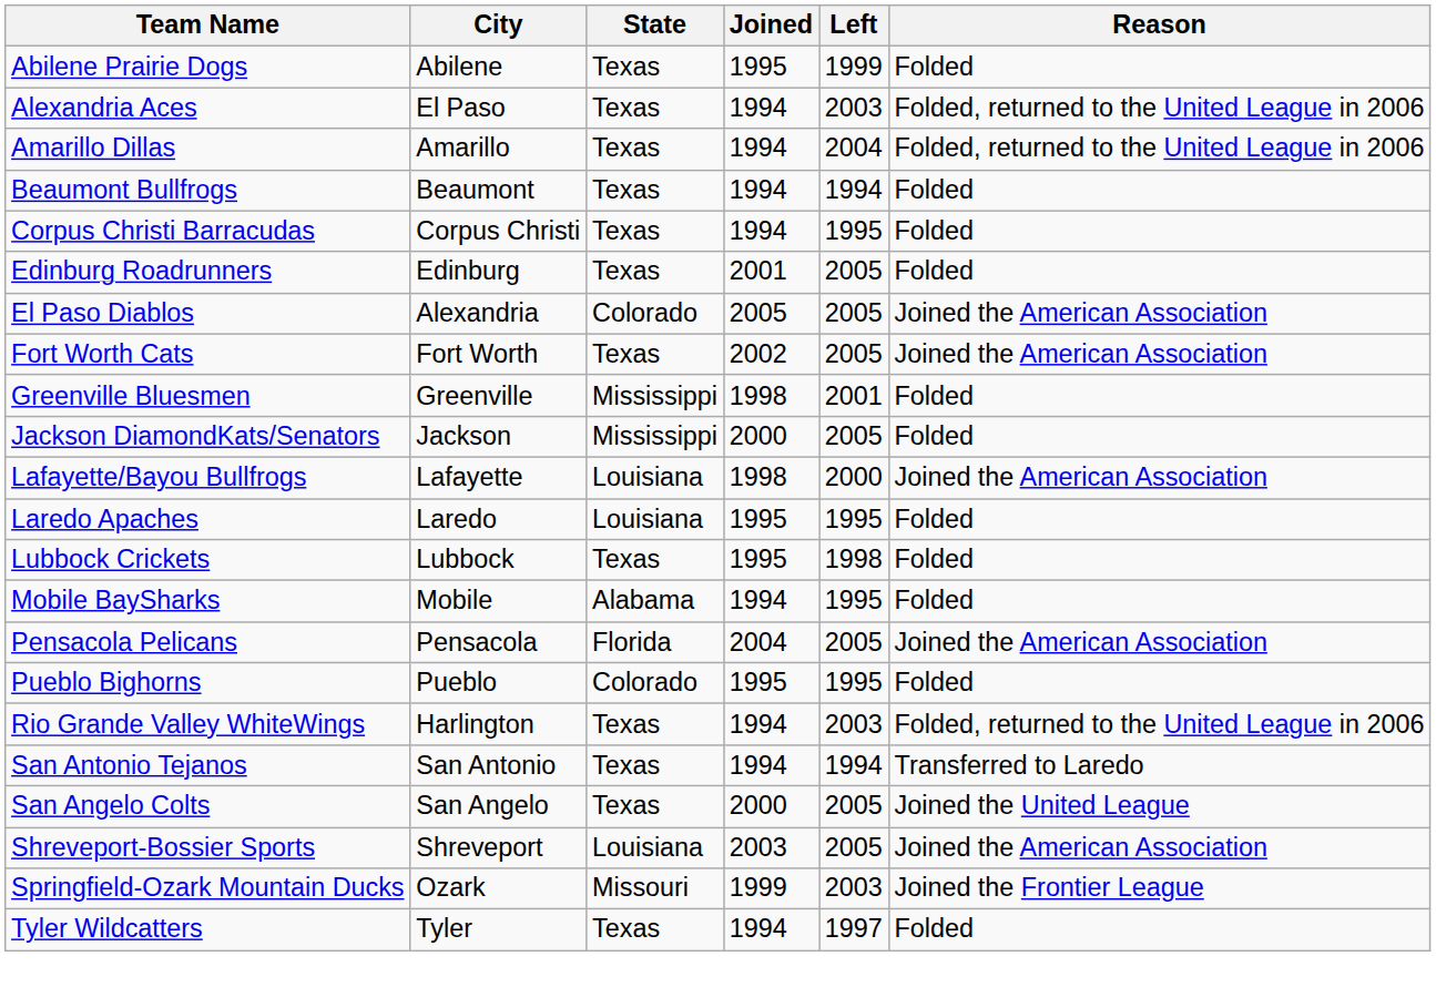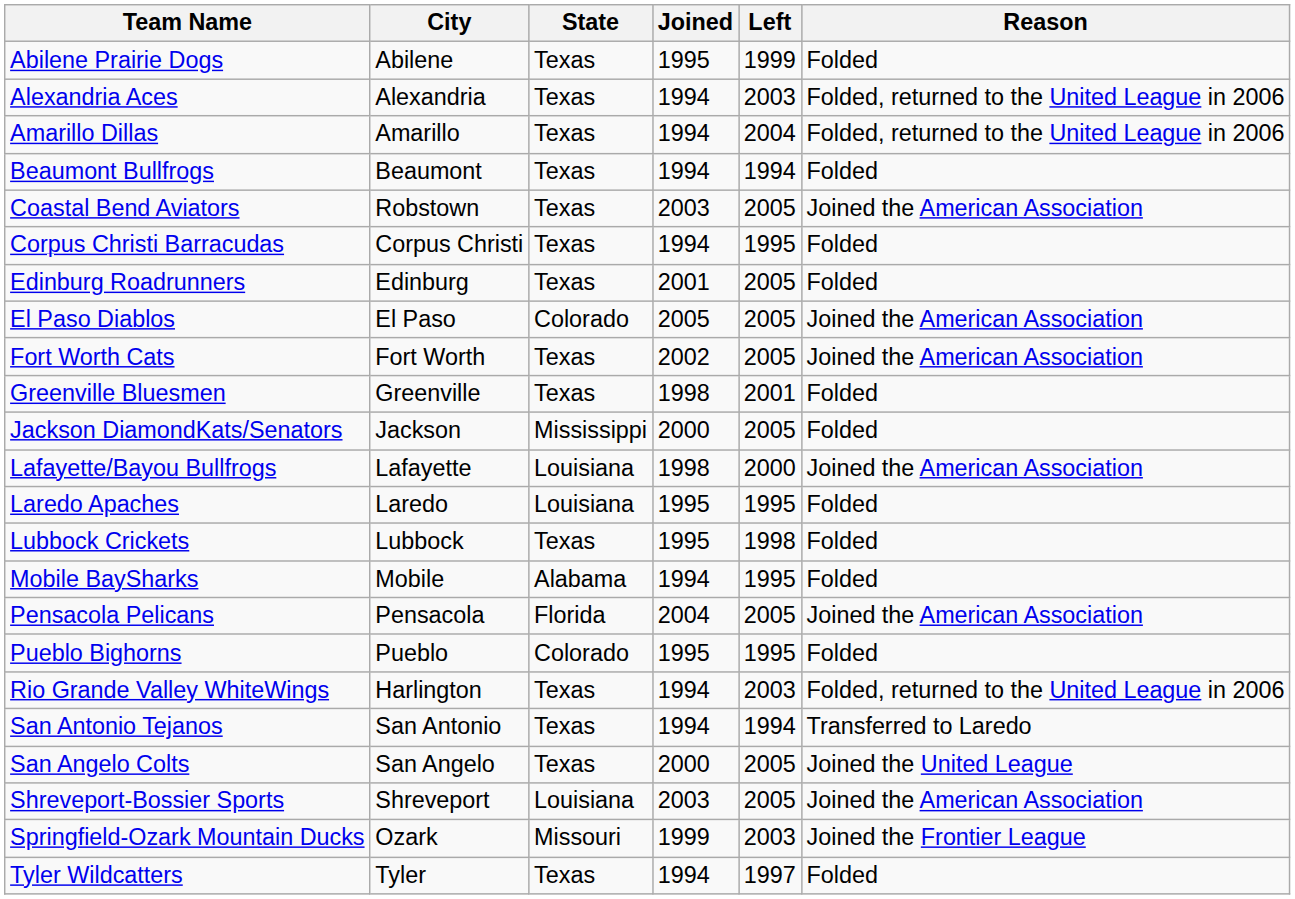 <table class="wikitable sortable plainrowheaders" style="text-align: left;">
 <tr>
 <th scope="col">Team Name </th>
 <th scope="col">City</th>
 <th scope="col">State</th>
 <th scope="col">Joined</th>
 <th scope="col">Left</th>
 <th scope="col">Reason</th>
 </tr>
 <tr>
 <td><a href='#'>Abilene Prairie Dogs</a></td>
 <td>Abilene</td>
 <td>Texas</td>
 <td>1995</td>
 <td>1999</td>
 <td>Folded</td>
 </tr>
 <tr>
 <td><a href='#'>Alexandria Aces</a></td>
-<td>El Paso</td>
+<td>Alexandria</td>
 <td>Texas</td>
 <td>1994</td>
 <td>2003</td>
 <td>Folded, returned to the <a href='#'> United League</a> in 2006</td>
 </tr>
 <tr>
 <td><a href='#'>Amarillo Dillas</a></td>
 <td>Amarillo</td>
 <td>Texas</td>
 <td>1994</td>
 <td>2004</td>
 <td>Folded, returned to the <a href='#'> United League</a> in 2006</td>
 </tr>
 <tr>
 <td><a href='#'>Beaumont Bullfrogs</a></td>
 <td>Beaumont</td>
 <td>Texas</td>
 <td>1994</td>
 <td>1994</td>
 <td>Folded</td>
 </tr>
 <tr>
+<td><a href='#'>Coastal Bend Aviators</a></td>
+<td>Robstown</td>
+<td>Texas</td>
+<td>2003</td>
+<td>2005</td>
+<td>Joined the <a href='#'> American Association</a></td>
+</tr>
+<tr>
 <td><a href='#'>Corpus Christi Barracudas</a></td>
 <td>Corpus Christi</td>
 <td>Texas</td>
 <td>1994</td>
 <td>1995</td>
 <td>Folded</td>
 </tr>
 <tr>
 <td><a href='#'>Edinburg Roadrunners</a></td>
 <td>Edinburg</td>
 <td>Texas</td>
 <td>2001</td>
 <td>2005</td>
 <td>Folded</td>
 </tr>
 <tr>
 <td><a href='#'>El Paso Diablos</a></td>
-<td>Alexandria</td>
+<td>El Paso</td>
 <td>Colorado</td>
 <td>2005</td>
 <td>2005</td>
 <td>Joined the <a href='#'> American Association</a></td>
 </tr>
 <tr>
 <td><a href='#'>Fort Worth Cats</a></td>
 <td>Fort Worth</td>
 <td>Texas</td>
 <td>2002</td>
 <td>2005</td>
 <td>Joined the <a href='#'> American Association</a></td>
 </tr>
 <tr>
 <td><a href='#'>Greenville Bluesmen</a></td>
 <td>Greenville</td>
-<td>Mississippi</td>
+<td>Texas</td>
 <td>1998</td>
 <td>2001</td>
 <td>Folded</td>
 </tr>
 <tr>
 <td><a href='#'>Jackson DiamondKats/Senators</a></td>
 <td>Jackson</td>
 <td>Mississippi</td>
 <td>2000</td>
 <td>2005</td>
 <td>Folded</td>
 </tr>
 <tr>
 <td><a href='#'>Lafayette/Bayou Bullfrogs</a></td>
 <td>Lafayette</td>
 <td>Louisiana</td>
 <td>1998</td>
 <td>2000</td>
 <td>Joined the <a href='#'> American Association</a></td>
 </tr>
 <tr>
 <td><a href='#'>Laredo Apaches</a></td>
 <td>Laredo</td>
 <td>Louisiana</td>
 <td>1995</td>
 <td>1995</td>
 <td>Folded</td>
 </tr>
 <tr>
 <td><a href='#'>Lubbock Crickets</a></td>
 <td>Lubbock</td>
 <td>Texas</td>
 <td>1995</td>
 <td>1998</td>
 <td>Folded</td>
 </tr>
 <tr>
 <td><a href='#'>Mobile BaySharks</a></td>
 <td>Mobile</td>
 <td>Alabama</td>
 <td>1994</td>
 <td>1995</td>
 <td>Folded</td>
 </tr>
 <tr>
 <td><a href='#'>Pensacola Pelicans</a></td>
 <td>Pensacola</td>
 <td>Florida</td>
 <td>2004</td>
 <td>2005</td>
 <td>Joined the <a href='#'> American Association</a></td>
 </tr>
 <tr>
 <td><a href='#'>Pueblo Bighorns</a></td>
 <td>Pueblo</td>
 <td>Colorado</td>
 <td>1995</td>
 <td>1995</td>
 <td>Folded</td>
 </tr>
 <tr>
 <td><a href='#'>Rio Grande Valley WhiteWings</a></td>
 <td>Harlington</td>
 <td>Texas</td>
 <td>1994</td>
 <td>2003</td>
 <td>Folded, returned to the <a href='#'> United League</a> in 2006</td>
 </tr>
 <tr>
 <td><a href='#'>San Antonio Tejanos</a></td>
 <td>San Antonio</td>
 <td>Texas</td>
 <td>1994</td>
 <td>1994</td>
 <td>Transferred to Laredo</td>
 </tr>
 <tr>
 <td><a href='#'>San Angelo Colts</a></td>
 <td>San Angelo</td>
 <td>Texas</td>
 <td>2000</td>
 <td>2005</td>
 <td>Joined the <a href='#'> United League</a></td>
 </tr>
 <tr>
 <td><a href='#'>Shreveport-Bossier Sports</a></td>
 <td>Shreveport</td>
 <td>Louisiana</td>
 <td>2003</td>
 <td>2005</td>
 <td>Joined the <a href='#'> American Association</a></td>
 </tr>
 <tr>
 <td><a href='#'>Springfield-Ozark Mountain Ducks</a></td>
 <td>Ozark</td>
 <td>Missouri</td>
 <td>1999</td>
 <td>2003</td>
 <td>Joined the <a href='#'>Frontier League</a></td>
 </tr>
 <tr>
 <td><a href='#'>Tyler Wildcatters</a></td>
 <td>Tyler</td>
 <td>Texas</td>
 <td>1994</td>
 <td>1997</td>
 <td>Folded</td>
 </tr>
 </table>
